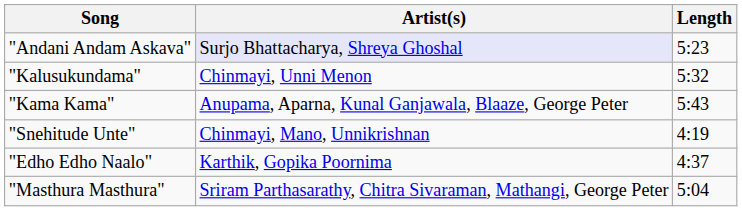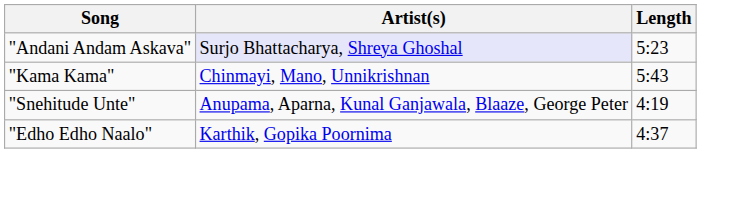 <table class="wikitable">
 <tr>
 <th>Song</th>
 <th>Artist(s)</th>
 <th>Length</th>
 </tr>
 <tr>
 <td>"Andani Andam Askava"</td>
 <td style="background: lavender;">Surjo Bhattacharya, <a href='#'>Shreya Ghoshal</a></td>
 <td>5:23</td>
 </tr>
 <tr>
-<td>"Kalusukundama"</td>
-<td><a href='#'>Chinmayi</a>, <a href='#'>Unni Menon</a></td>
-<td>5:32</td>
-</tr>
-<tr>
 <td>"Kama Kama"</td>
-<td><a href='#'>Anupama</a>, Aparna, <a href='#'>Kunal Ganjawala</a>, <a href='#'>Blaaze</a>, George Peter</td>
+<td><a href='#'>Chinmayi</a>, <a href='#'>Mano</a>, <a href='#'>Unnikrishnan</a></td>
 <td>5:43</td>
 </tr>
 <tr>
 <td>"Snehitude Unte"</td>
-<td><a href='#'>Chinmayi</a>, <a href='#'>Mano</a>, <a href='#'>Unnikrishnan</a></td>
+<td><a href='#'>Anupama</a>, Aparna, <a href='#'>Kunal Ganjawala</a>, <a href='#'>Blaaze</a>, George Peter</td>
 <td>4:19</td>
 </tr>
 <tr>
 <td>"Edho Edho Naalo"</td>
 <td><a href='#'>Karthik</a>, <a href='#'>Gopika Poornima</a></td>
 <td>4:37</td>
 </tr>
-<tr>
-<td>"Masthura Masthura"</td>
-<td><a href='#'>Sriram Parthasarathy</a>, <a href='#'>Chitra Sivaraman</a>, <a href='#'>Mathangi</a>, George Peter</td>
-<td>5:04</td>
-</tr>
 </table>
